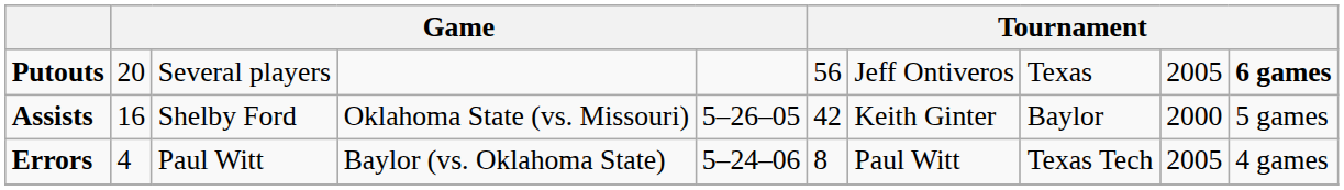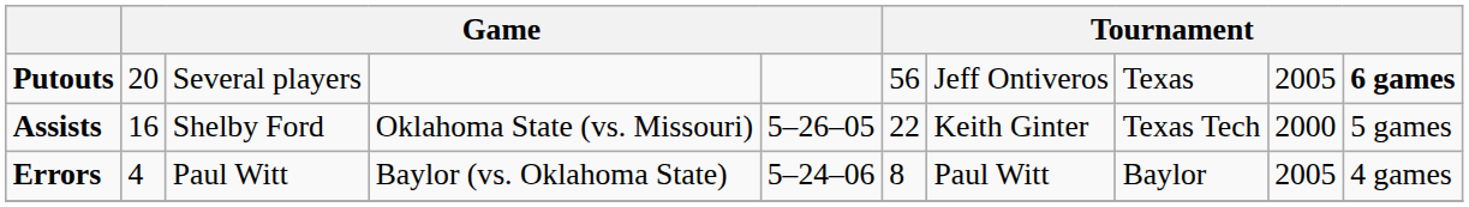 <table class="wikitable">
 <tr align="center">
 <th></th>
 <th colspan="4"><strong>Game</strong></th>
 <th colspan="5"><strong>Tournament</strong></th>
 </tr>
 <tr>
 <td><strong>Putouts</strong></td>
 <td>20</td>
 <td>Several players</td>
 <td></td>
 <td></td>
 <td>56</td>
 <td>Jeff Ontiveros</td>
 <td>Texas</td>
 <td>2005</td>
 <td><strong>6 games</strong></td>
 </tr>
 <tr>
 <td><strong>Assists</strong></td>
 <td>16</td>
 <td>Shelby Ford</td>
 <td>Oklahoma State (vs. Missouri)</td>
 <td>5–26–05</td>
-<td>42</td>
+<td>22</td>
 <td>Keith Ginter</td>
-<td>Baylor</td>
+<td>Texas Tech</td>
 <td>2000</td>
 <td>5 games</td>
 </tr>
 <tr>
 <td><strong>Errors</strong></td>
 <td>4</td>
 <td>Paul Witt</td>
 <td>Baylor (vs. Oklahoma State)</td>
 <td>5–24–06</td>
 <td>8</td>
 <td>Paul Witt</td>
-<td>Texas Tech</td>
+<td>Baylor</td>
 <td>2005</td>
 <td>4 games</td>
 </tr>
 <tr>
 </tr>
 </table>
